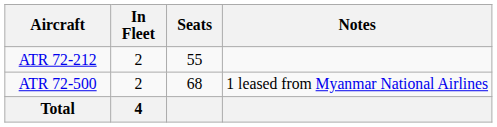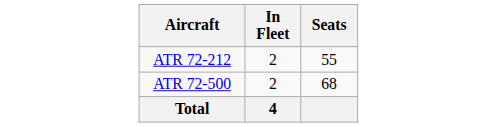 <table class="wikitable" style="border-collapse:collapse;text-align:center;margin:auto;">
 <tr>
 <th width="100pt">Aircraft</th>
 <th width="50pt">In Fleet</th>
 <th width="50pt">Seats</th>
-<th>Notes</th>
 </tr>
 <tr>
 <td><a href='#'>ATR 72-212</a></td>
 <td>2</td>
 <td>55</td>
-<td></td>
 </tr>
 <tr>
 <td><a href='#'>ATR 72-500</a></td>
 <td>2</td>
 <td>68</td>
-<td>1 leased from <a href='#'>Myanmar National Airlines</a></td>
 </tr>
 <tr>
 <th>Total</th>
 <th>4</th>
 <th></th>
-<th></th>
 </tr>
 </table>
